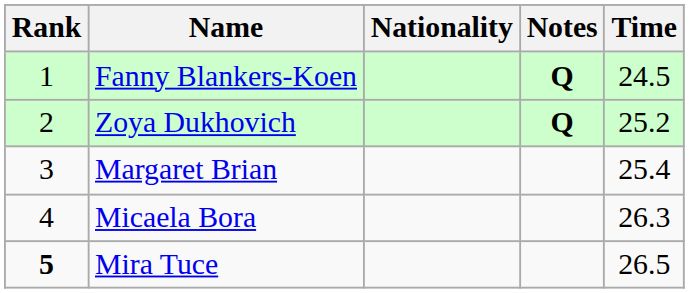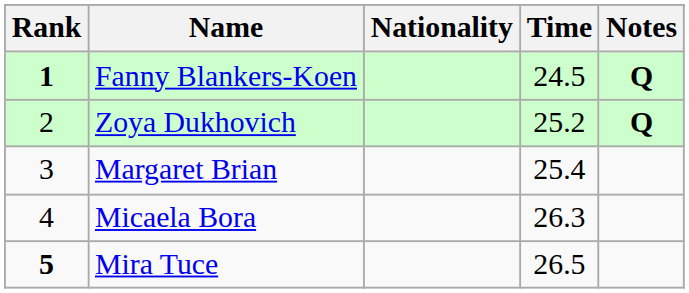 <table class="wikitable sortable" style="text-align:center">
 <tr>
 <th>Rank</th>
 <th>Name</th>
 <th>Nationality</th>
+<th>Time</th>
 <th>Notes</th>
-<th>Time</th>
 </tr>
 <tr bgcolor=ccffcc>
-<td>1</td>
+<td><strong>1</strong></td>
 <td align=left><a href='#'>Fanny Blankers-Koen</a></td>
 <td align=left></td>
+<td>24.5</td>
 <td><strong>Q</strong></td>
-<td>24.5</td>
 </tr>
 <tr bgcolor=ccffcc>
 <td>2</td>
 <td align=left><a href='#'>Zoya Dukhovich</a></td>
 <td align=left></td>
+<td>25.2</td>
 <td><strong>Q</strong></td>
-<td>25.2</td>
 </tr>
 <tr>
 <td>3</td>
 <td align=left><a href='#'>Margaret Brian</a></td>
 <td align=left></td>
+<td>25.4</td>
 <td></td>
-<td>25.4</td>
 </tr>
 <tr>
 <td>4</td>
 <td align=left><a href='#'>Micaela Bora</a></td>
 <td align=left></td>
+<td>26.3</td>
 <td></td>
-<td>26.3</td>
 </tr>
 <tr>
 <td><strong>5</strong></td>
 <td align=left><a href='#'>Mira Tuce</a></td>
 <td align=left></td>
+<td>26.5</td>
 <td></td>
-<td>26.5</td>
 </tr>
 </table>
